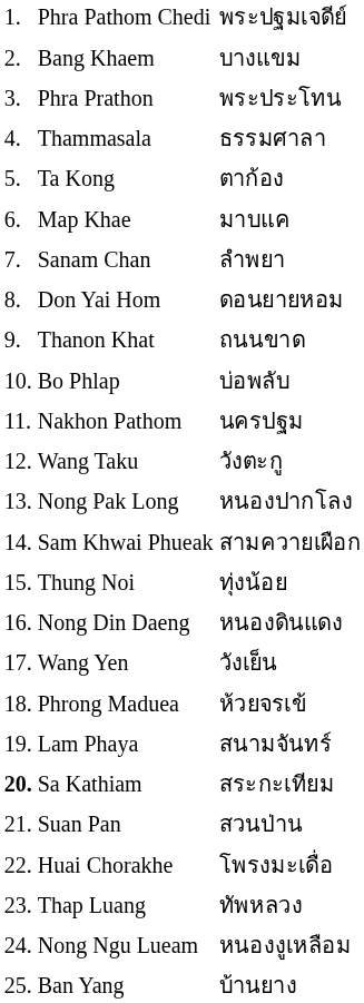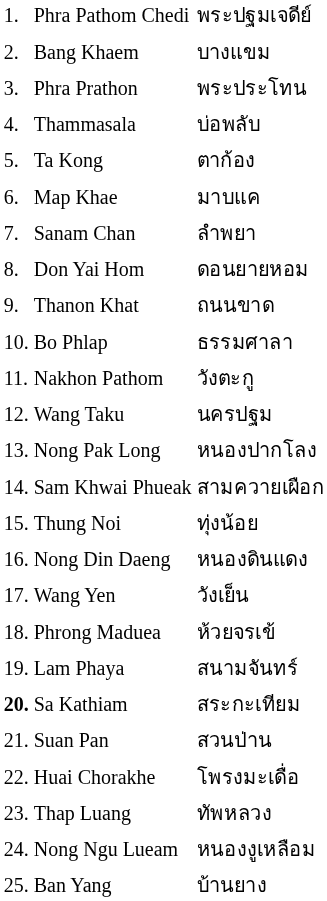 <table>
 <tr>
 <td>1.</td>
 <td>Phra Pathom Chedi</td>
 <td>พระปฐมเจดีย์</td>
 <td></td>
 </tr>
 <tr>
 <td>2.</td>
 <td>Bang Khaem</td>
 <td>บางแขม</td>
 <td></td>
 </tr>
 <tr>
 <td>3.</td>
 <td>Phra Prathon</td>
 <td>พระประโทน</td>
 <td></td>
 </tr>
 <tr>
 <td>4.</td>
 <td>Thammasala</td>
-<td>ธรรมศาลา</td>
+<td>บ่อพลับ</td>
 <td></td>
 </tr>
 <tr>
 <td>5.</td>
 <td>Ta Kong</td>
 <td>ตาก้อง</td>
 <td></td>
 </tr>
 <tr>
 <td>6.</td>
 <td>Map Khae</td>
 <td>มาบแค</td>
 <td></td>
 </tr>
 <tr>
 <td>7.</td>
 <td>Sanam Chan</td>
 <td>ลำพยา</td>
 <td></td>
 </tr>
 <tr>
 <td>8.</td>
 <td>Don Yai Hom</td>
 <td>ดอนยายหอม</td>
 <td></td>
 </tr>
 <tr>
 <td>9.</td>
 <td>Thanon Khat</td>
 <td>ถนนขาด</td>
 <td></td>
 </tr>
 <tr>
 <td>10.</td>
 <td>Bo Phlap</td>
-<td>บ่อพลับ</td>
+<td>ธรรมศาลา</td>
 <td></td>
 </tr>
 <tr>
 <td>11.</td>
 <td>Nakhon Pathom</td>
-<td>นครปฐม</td>
+<td>วังตะกู</td>
 <td></td>
 </tr>
 <tr>
 <td>12.</td>
 <td>Wang Taku</td>
-<td>วังตะกู</td>
+<td>นครปฐม</td>
 <td></td>
 </tr>
 <tr>
 <td>13.</td>
 <td>Nong Pak Long</td>
 <td>หนองปากโลง</td>
 <td></td>
 </tr>
 <tr>
 <td>14.</td>
 <td>Sam Khwai Phueak</td>
 <td>สามควายเผือก</td>
 <td></td>
 </tr>
 <tr>
 <td>15.</td>
 <td>Thung Noi</td>
 <td>ทุ่งน้อย</td>
 <td></td>
 </tr>
 <tr>
 <td>16.</td>
 <td>Nong Din Daeng</td>
 <td>หนองดินแดง</td>
 <td></td>
 </tr>
 <tr>
 <td>17.</td>
 <td>Wang Yen</td>
 <td>วังเย็น</td>
 <td></td>
 </tr>
 <tr>
 <td>18.</td>
 <td>Phrong Maduea</td>
 <td>ห้วยจรเข้</td>
 <td></td>
 </tr>
 <tr>
 <td>19.</td>
 <td>Lam Phaya</td>
 <td>สนามจันทร์</td>
 <td></td>
 </tr>
 <tr>
 <td><strong>20.</strong></td>
 <td>Sa Kathiam</td>
 <td>สระกะเทียม</td>
 <td></td>
 </tr>
 <tr>
 <td>21.</td>
 <td>Suan Pan</td>
 <td>สวนป่าน</td>
 <td></td>
 </tr>
 <tr>
 <td>22.</td>
 <td>Huai Chorakhe</td>
 <td>โพรงมะเดื่อ</td>
 <td></td>
 </tr>
 <tr>
 <td>23.</td>
 <td>Thap Luang</td>
 <td>ทัพหลวง</td>
 <td></td>
 </tr>
 <tr>
 <td>24.</td>
 <td>Nong Ngu Lueam</td>
 <td>หนองงูเหลือม</td>
 <td></td>
 </tr>
 <tr>
 <td>25.</td>
 <td>Ban Yang</td>
 <td>บ้านยาง</td>
 <td></td>
 </tr>
 </table>
